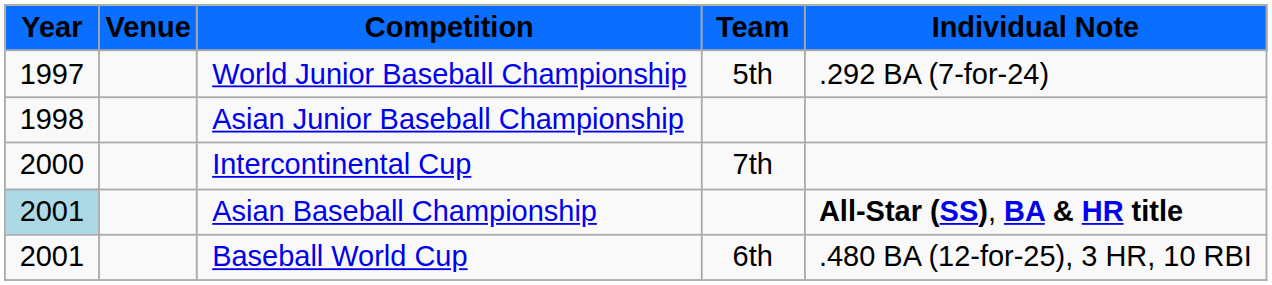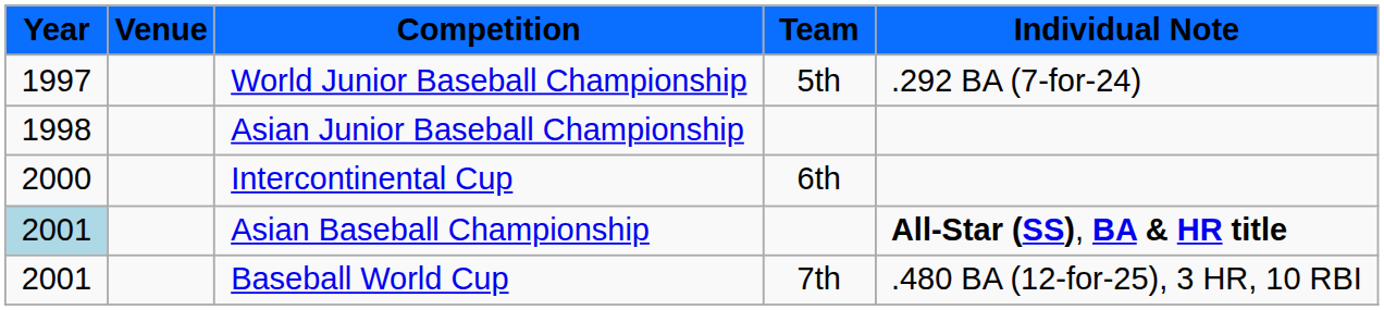 <table class="wikitable">
 <tr>
 <th style="background:#0A6EFF"><span>Year</span></th>
 <th style="background:#0A6EFF"><span>Venue</span></th>
 <th style="background:#0A6EFF"><span>Competition</span></th>
 <th style="background:#0A6EFF"><span> Team </span></th>
 <th style="background:#0A6EFF"><span>Individual Note</span></th>
 </tr>
 <tr>
 <td> 1997 </td>
 <td> </td>
 <td> <a href='#'>World Junior Baseball Championship</a> </td>
 <td style="text-align:center">5th</td>
 <td> .292 BA (7-for-24)</td>
 </tr>
 <tr>
 <td> 1998 </td>
 <td>  </td>
 <td> <a href='#'>Asian Junior Baseball Championship</a> </td>
 <td style="text-align:center"></td>
 <td></td>
 </tr>
 <tr>
 <td> 2000 </td>
 <td> </td>
 <td> <a href='#'>Intercontinental Cup</a></td>
-<td style="text-align:center">7th</td>
+<td style="text-align:center">6th</td>
 <td></td>
 </tr>
 <tr>
 <td style="background: lightblue;"> 2001 </td>
 <td>  </td>
 <td> <a href='#'>Asian Baseball Championship</a></td>
 <td style="text-align:center"></td>
 <td> <strong>All-Star (<a href='#'>SS</a>)</strong>, <strong><a href='#'>BA</a> & <a href='#'>HR</a> title</strong></td>
 </tr>
 <tr>
 <td> 2001 </td>
 <td>  </td>
 <td> <a href='#'>Baseball World Cup</a></td>
-<td style="text-align:center">6th</td>
+<td style="text-align:center">7th</td>
 <td> .480 BA (12-for-25), 3 HR, 10 RBI </td>
 </tr>
 </table>
